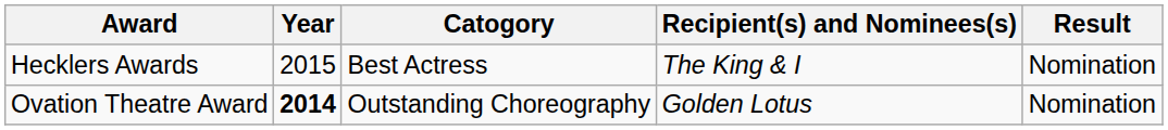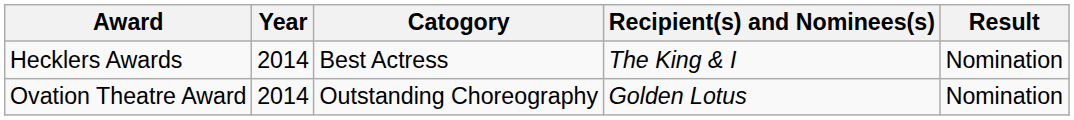 <table class="wikitable">
 <tr>
 <th>Award</th>
 <th>Year</th>
 <th>Catogory</th>
 <th>Recipient(s) and Nominees(s)</th>
 <th>Result</th>
 </tr>
 <tr>
 <td>Hecklers Awards</td>
-<td>2015</td>
+<td>2014</td>
 <td>Best Actress</td>
 <td><em>The King & I</em></td>
 <td>Nomination</td>
 </tr>
 <tr>
 <td>Ovation Theatre Award</td>
-<td><strong>2014</strong></td>
+<td>2014</td>
 <td>Outstanding Choreography</td>
 <td><em>Golden Lotus</em></td>
 <td>Nomination</td>
 </tr>
 </table>
